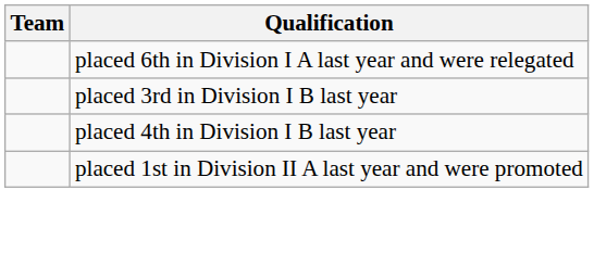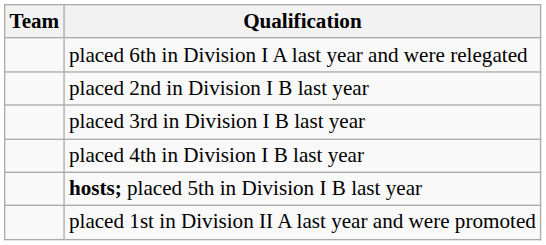 <table class="wikitable">
 <tr>
 <th>Team</th>
 <th>Qualification</th>
 </tr>
 <tr>
 <td></td>
 <td>placed 6th in Division I A last year and were relegated</td>
 </tr>
 <tr>
 <td></td>
+<td>placed 2nd in Division I B last year</td>
+</tr>
+<tr>
+<td></td>
 <td>placed 3rd in Division I B last year</td>
 </tr>
 <tr>
 <td></td>
 <td>placed 4th in Division I B last year</td>
 </tr>
 <tr>
 <td></td>
+<td><strong>hosts;</strong> placed 5th in Division I B last year</td>
+</tr>
+<tr>
+<td></td>
 <td>placed 1st in Division II A last year and were promoted</td>
 </tr>
 </table>
